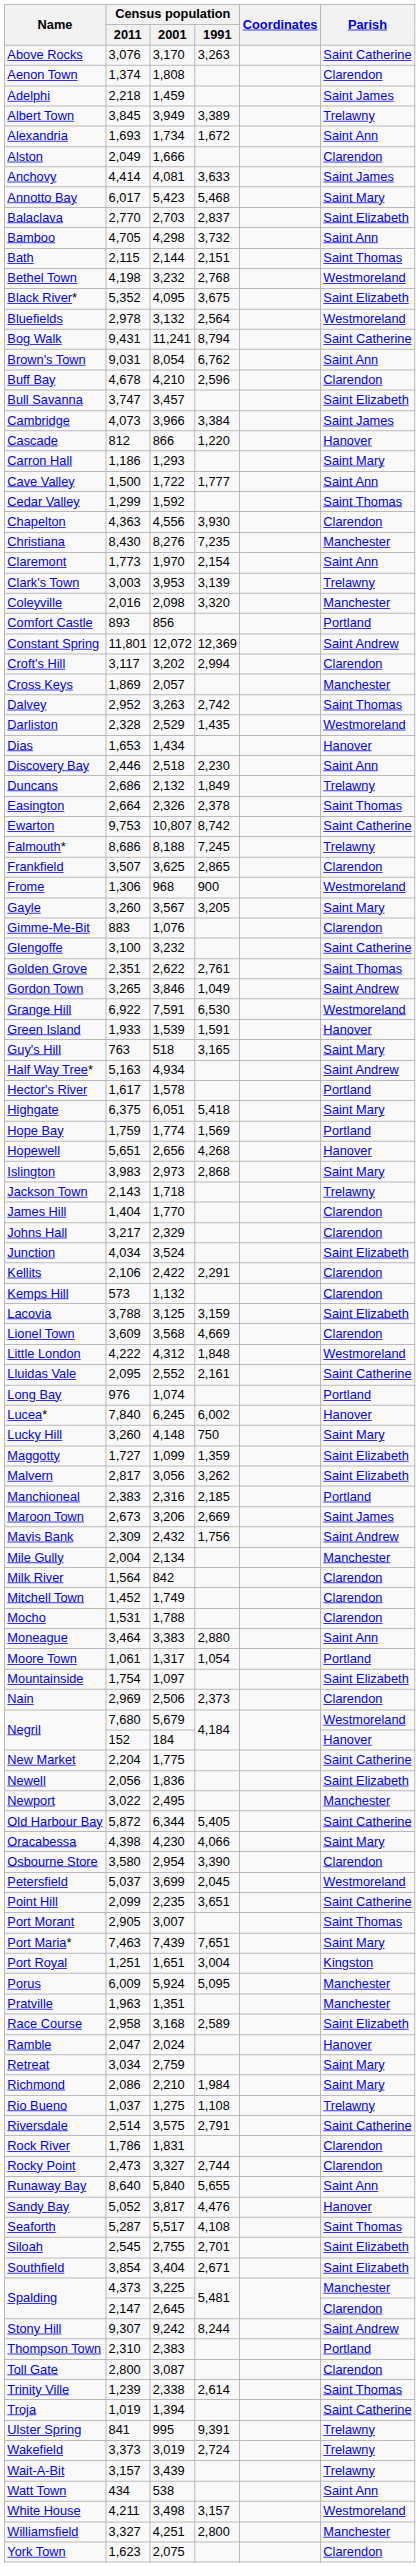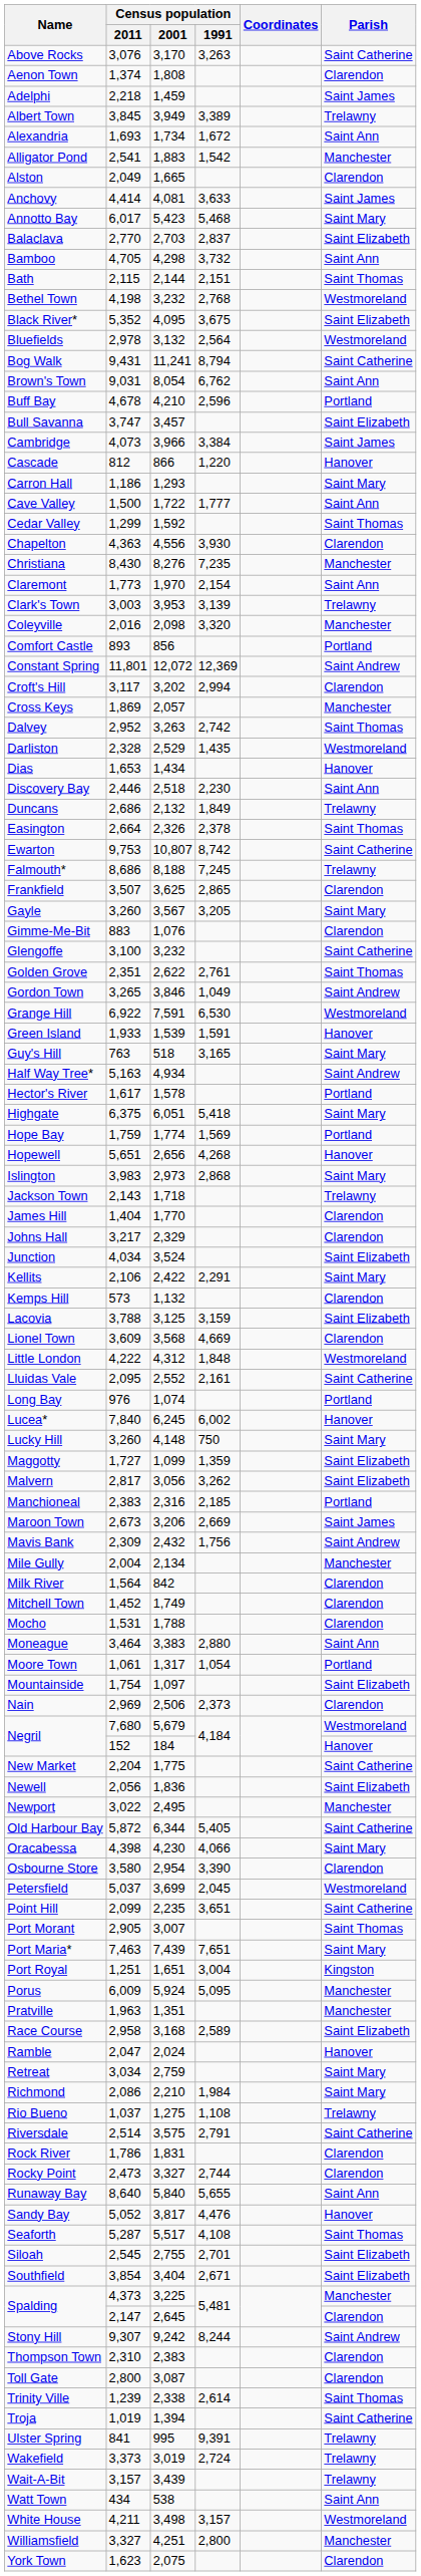 <table class="wikitable sortable">
 <tr>
 <th rowspan="2">Name</th>
 <th colspan="3">Census population</th>
 <th rowspan="2"><a href='#'>Coordinates</a></th>
 <th rowspan="2"><a href='#'>Parish</a></th>
 </tr>
 <tr>
 <th>2011</th>
 <th>2001</th>
 <th>1991</th>
 </tr>
 <tr Portmore>
 <td><a href='#'>Above Rocks</a></td>
 <td>3,076</td>
 <td>3,170</td>
 <td>3,263</td>
 <td></td>
 <td><a href='#'>Saint Catherine</a></td>
 </tr>
 <tr>
 <td><a href='#'>Aenon Town</a></td>
 <td>1,374</td>
 <td>1,808</td>
 <td></td>
 <td></td>
 <td><a href='#'>Clarendon</a></td>
 </tr>
 <tr>
 <td><a href='#'>Adelphi</a></td>
 <td>2,218</td>
 <td>1,459</td>
 <td></td>
 <td></td>
 <td><a href='#'>Saint James</a></td>
 </tr>
 <tr>
 <td><a href='#'>Albert Town</a></td>
 <td>3,845</td>
 <td>3,949</td>
 <td>3,389</td>
 <td></td>
 <td><a href='#'>Trelawny</a></td>
 </tr>
 <tr>
 <td><a href='#'>Alexandria</a></td>
 <td>1,693</td>
 <td>1,734</td>
 <td>1,672</td>
 <td></td>
 <td><a href='#'>Saint Ann</a></td>
 </tr>
 <tr>
+<td><a href='#'>Alligator Pond</a></td>
+<td>2,541</td>
+<td>1,883</td>
+<td>1,542</td>
+<td></td>
+<td><a href='#'>Manchester</a></td>
+</tr>
+<tr>
 <td><a href='#'>Alston</a></td>
 <td>2,049</td>
-<td>1,666</td>
+<td>1,665</td>
 <td></td>
 <td></td>
 <td><a href='#'>Clarendon</a></td>
 </tr>
 <tr>
 <td><a href='#'>Anchovy</a></td>
 <td>4,414</td>
 <td>4,081</td>
 <td>3,633</td>
 <td></td>
 <td><a href='#'>Saint James</a></td>
 </tr>
 <tr>
 <td><a href='#'>Annotto Bay</a></td>
 <td>6,017</td>
 <td>5,423</td>
 <td>5,468</td>
 <td></td>
 <td><a href='#'>Saint Mary</a></td>
 </tr>
 <tr>
 <td><a href='#'>Balaclava</a></td>
 <td>2,770</td>
 <td>2,703</td>
 <td>2,837</td>
 <td></td>
 <td><a href='#'>Saint Elizabeth</a></td>
 </tr>
 <tr>
 <td><a href='#'>Bamboo</a></td>
 <td>4,705</td>
 <td>4,298</td>
 <td>3,732</td>
 <td></td>
 <td><a href='#'>Saint Ann</a></td>
 </tr>
 <tr>
 <td><a href='#'>Bath</a></td>
 <td>2,115</td>
 <td>2,144</td>
 <td>2,151</td>
 <td></td>
 <td><a href='#'>Saint Thomas</a></td>
 </tr>
 <tr>
 <td><a href='#'>Bethel Town</a></td>
 <td>4,198</td>
 <td>3,232</td>
 <td>2,768</td>
 <td></td>
 <td><a href='#'>Westmoreland</a></td>
 </tr>
 <tr>
 <td><a href='#'>Black River</a>*</td>
 <td>5,352</td>
 <td>4,095</td>
 <td>3,675</td>
 <td></td>
 <td><a href='#'>Saint Elizabeth</a></td>
 </tr>
 <tr>
 <td><a href='#'>Bluefields</a></td>
 <td>2,978</td>
 <td>3,132</td>
 <td>2,564</td>
 <td></td>
 <td><a href='#'>Westmoreland</a></td>
 </tr>
 <tr>
 <td><a href='#'>Bog Walk</a></td>
 <td>9,431</td>
 <td>11,241</td>
 <td>8,794</td>
 <td></td>
 <td><a href='#'>Saint Catherine</a></td>
 </tr>
 <tr>
 <td><a href='#'>Brown's Town</a></td>
 <td>9,031</td>
 <td>8,054</td>
 <td>6,762</td>
 <td></td>
 <td><a href='#'>Saint Ann</a></td>
 </tr>
 <tr>
 <td><a href='#'>Buff Bay</a></td>
 <td>4,678</td>
 <td>4,210</td>
 <td>2,596</td>
 <td></td>
-<td><a href='#'>Clarendon</a></td>
+<td><a href='#'>Portland</a></td>
 </tr>
 <tr>
 <td><a href='#'>Bull Savanna</a></td>
 <td>3,747</td>
 <td>3,457</td>
 <td></td>
 <td></td>
 <td><a href='#'>Saint Elizabeth</a></td>
 </tr>
 <tr>
 <td><a href='#'>Cambridge</a></td>
 <td>4,073</td>
 <td>3,966</td>
 <td>3,384</td>
 <td></td>
 <td><a href='#'>Saint James</a></td>
 </tr>
 <tr>
 <td><a href='#'>Cascade</a></td>
 <td>812</td>
 <td>866</td>
 <td>1,220</td>
 <td></td>
 <td><a href='#'>Hanover</a></td>
 </tr>
 <tr>
 <td><a href='#'>Carron Hall</a></td>
 <td>1,186</td>
 <td>1,293</td>
 <td></td>
 <td></td>
 <td><a href='#'>Saint Mary</a></td>
 </tr>
 <tr>
 <td><a href='#'>Cave Valley</a></td>
 <td>1,500</td>
 <td>1,722</td>
 <td>1,777</td>
 <td></td>
 <td><a href='#'>Saint Ann</a></td>
 </tr>
 <tr>
 <td><a href='#'>Cedar Valley</a></td>
 <td>1,299</td>
 <td>1,592</td>
 <td></td>
 <td></td>
 <td><a href='#'>Saint Thomas</a></td>
 </tr>
 <tr>
 <td><a href='#'>Chapelton</a></td>
 <td>4,363</td>
 <td>4,556</td>
 <td>3,930</td>
 <td></td>
 <td><a href='#'>Clarendon</a></td>
 </tr>
 <tr>
 <td><a href='#'>Christiana</a></td>
 <td>8,430</td>
 <td>8,276</td>
 <td>7,235</td>
 <td></td>
 <td><a href='#'>Manchester</a></td>
 </tr>
 <tr>
 <td><a href='#'>Claremont</a></td>
 <td>1,773</td>
 <td>1,970</td>
 <td>2,154</td>
 <td></td>
 <td><a href='#'>Saint Ann</a></td>
 </tr>
 <tr>
 <td><a href='#'>Clark's Town</a></td>
 <td>3,003</td>
 <td>3,953</td>
 <td>3,139</td>
 <td></td>
 <td><a href='#'>Trelawny</a></td>
 </tr>
 <tr>
 <td><a href='#'>Coleyville</a></td>
 <td>2,016</td>
 <td>2,098</td>
 <td>3,320</td>
 <td></td>
 <td><a href='#'>Manchester</a></td>
 </tr>
 <tr>
 <td><a href='#'>Comfort Castle</a></td>
 <td>893</td>
 <td>856</td>
 <td></td>
 <td></td>
 <td><a href='#'>Portland</a></td>
 </tr>
 <tr>
 <td><a href='#'>Constant Spring</a></td>
 <td>11,801</td>
 <td>12,072</td>
 <td>12,369</td>
 <td></td>
 <td><a href='#'>Saint Andrew</a></td>
 </tr>
 <tr>
 <td><a href='#'>Croft's Hill</a></td>
 <td>3,117</td>
 <td>3,202</td>
 <td>2,994</td>
 <td></td>
 <td><a href='#'>Clarendon</a></td>
 </tr>
 <tr>
 <td><a href='#'>Cross Keys</a></td>
 <td>1,869</td>
 <td>2,057</td>
 <td></td>
 <td></td>
 <td><a href='#'>Manchester</a></td>
 </tr>
 <tr>
 <td><a href='#'>Dalvey</a></td>
 <td>2,952</td>
 <td>3,263</td>
 <td>2,742</td>
 <td></td>
 <td><a href='#'>Saint Thomas</a></td>
 </tr>
 <tr>
 <td><a href='#'>Darliston</a></td>
 <td>2,328</td>
 <td>2,529</td>
 <td>1,435</td>
 <td></td>
 <td><a href='#'>Westmoreland</a></td>
 </tr>
 <tr>
 <td><a href='#'>Dias</a></td>
 <td>1,653</td>
 <td>1,434</td>
 <td></td>
 <td></td>
 <td><a href='#'>Hanover</a></td>
 </tr>
 <tr>
 <td><a href='#'>Discovery Bay</a></td>
 <td>2,446</td>
 <td>2,518</td>
 <td>2,230</td>
 <td></td>
 <td><a href='#'>Saint Ann</a></td>
 </tr>
 <tr>
 <td><a href='#'>Duncans</a></td>
 <td>2,686</td>
 <td>2,132</td>
 <td>1,849</td>
 <td></td>
 <td><a href='#'>Trelawny</a></td>
 </tr>
 <tr>
 <td><a href='#'>Easington</a></td>
 <td>2,664</td>
 <td>2,326</td>
 <td>2,378</td>
 <td></td>
 <td><a href='#'>Saint Thomas</a></td>
 </tr>
 <tr>
 <td><a href='#'>Ewarton</a></td>
 <td>9,753</td>
 <td>10,807</td>
 <td>8,742</td>
 <td></td>
 <td><a href='#'>Saint Catherine</a></td>
 </tr>
 <tr>
 <td><a href='#'>Falmouth</a>*</td>
 <td>8,686</td>
 <td>8,188</td>
 <td>7,245</td>
 <td></td>
 <td><a href='#'>Trelawny</a></td>
 </tr>
 <tr>
 <td><a href='#'>Frankfield</a></td>
 <td>3,507</td>
 <td>3,625</td>
 <td>2,865</td>
 <td></td>
 <td><a href='#'>Clarendon</a></td>
 </tr>
 <tr>
-<td><a href='#'>Frome</a></td>
-<td>1,306</td>
-<td>968</td>
-<td>900</td>
-<td></td>
-<td><a href='#'>Westmoreland</a></td>
-</tr>
-<tr>
 <td><a href='#'>Gayle</a></td>
 <td>3,260</td>
 <td>3,567</td>
 <td>3,205</td>
 <td></td>
 <td><a href='#'>Saint Mary</a></td>
 </tr>
 <tr>
 <td><a href='#'>Gimme-Me-Bit</a></td>
 <td>883</td>
 <td>1,076</td>
 <td></td>
 <td></td>
 <td><a href='#'>Clarendon</a></td>
 </tr>
 <tr>
 <td><a href='#'>Glengoffe</a></td>
 <td>3,100</td>
 <td>3,232</td>
 <td></td>
 <td></td>
 <td><a href='#'>Saint Catherine</a></td>
 </tr>
 <tr>
 <td><a href='#'>Golden Grove</a></td>
 <td>2,351</td>
 <td>2,622</td>
 <td>2,761</td>
 <td></td>
 <td><a href='#'>Saint Thomas</a></td>
 </tr>
 <tr>
 <td><a href='#'>Gordon Town</a></td>
 <td>3,265</td>
 <td>3,846</td>
 <td>1,049</td>
 <td></td>
 <td><a href='#'>Saint Andrew</a></td>
 </tr>
 <tr>
 <td><a href='#'>Grange Hill</a></td>
 <td>6,922</td>
 <td>7,591</td>
 <td>6,530</td>
 <td></td>
 <td><a href='#'>Westmoreland</a></td>
 </tr>
 <tr>
 <td><a href='#'>Green Island</a></td>
 <td>1,933</td>
 <td>1,539</td>
 <td>1,591</td>
 <td></td>
 <td><a href='#'>Hanover</a></td>
 </tr>
 <tr>
 <td><a href='#'>Guy's Hill</a></td>
 <td>763</td>
 <td>518</td>
 <td>3,165</td>
 <td></td>
 <td><a href='#'>Saint Mary</a></td>
 </tr>
 <tr>
 <td><a href='#'>Half Way Tree</a>*</td>
 <td>5,163</td>
 <td>4,934</td>
 <td></td>
 <td></td>
 <td><a href='#'>Saint Andrew</a></td>
 </tr>
 <tr>
 <td><a href='#'>Hector's River</a></td>
 <td>1,617</td>
 <td>1,578</td>
 <td></td>
 <td></td>
 <td><a href='#'>Portland</a></td>
 </tr>
 <tr>
 <td><a href='#'>Highgate</a></td>
 <td>6,375</td>
 <td>6,051</td>
 <td>5,418</td>
 <td></td>
 <td><a href='#'>Saint Mary</a></td>
 </tr>
 <tr>
 <td><a href='#'>Hope Bay</a></td>
 <td>1,759</td>
 <td>1,774</td>
 <td>1,569</td>
 <td></td>
 <td><a href='#'>Portland</a></td>
 </tr>
 <tr>
 <td><a href='#'>Hopewell</a></td>
 <td>5,651</td>
 <td>2,656</td>
 <td>4,268</td>
 <td></td>
 <td><a href='#'>Hanover</a></td>
 </tr>
 <tr>
 <td><a href='#'>Islington</a></td>
 <td>3,983</td>
 <td>2,973</td>
 <td>2,868</td>
 <td></td>
 <td><a href='#'>Saint Mary</a></td>
 </tr>
 <tr>
 <td><a href='#'>Jackson Town</a></td>
 <td>2,143</td>
 <td>1,718</td>
 <td></td>
 <td></td>
 <td><a href='#'>Trelawny</a></td>
 </tr>
 <tr>
 <td><a href='#'>James Hill</a></td>
 <td>1,404</td>
 <td>1,770</td>
 <td></td>
 <td></td>
 <td><a href='#'>Clarendon</a></td>
 </tr>
 <tr>
 <td><a href='#'>Johns Hall</a></td>
 <td>3,217</td>
 <td>2,329</td>
 <td></td>
 <td></td>
 <td><a href='#'>Clarendon</a></td>
 </tr>
 <tr>
 <td><a href='#'>Junction</a></td>
 <td>4,034</td>
 <td>3,524</td>
 <td></td>
 <td></td>
 <td><a href='#'>Saint Elizabeth</a></td>
 </tr>
 <tr>
 <td><a href='#'>Kellits</a></td>
 <td>2,106</td>
 <td>2,422</td>
 <td>2,291</td>
 <td></td>
-<td><a href='#'>Clarendon</a></td>
+<td><a href='#'>Saint Mary</a></td>
 </tr>
 <tr>
 <td><a href='#'>Kemps Hill</a></td>
 <td>573</td>
 <td>1,132</td>
 <td></td>
 <td></td>
 <td><a href='#'>Clarendon</a></td>
 </tr>
 <tr>
 <td><a href='#'>Lacovia</a></td>
 <td>3,788</td>
 <td>3,125</td>
 <td>3,159</td>
 <td></td>
 <td><a href='#'>Saint Elizabeth</a></td>
 </tr>
 <tr>
 <td><a href='#'>Lionel Town</a></td>
 <td>3,609</td>
 <td>3,568</td>
 <td>4,669</td>
 <td></td>
 <td><a href='#'>Clarendon</a></td>
 </tr>
 <tr>
 <td><a href='#'>Little London</a></td>
 <td>4,222</td>
 <td>4,312</td>
 <td>1,848</td>
 <td></td>
 <td><a href='#'>Westmoreland</a></td>
 </tr>
 <tr>
 <td><a href='#'>Lluidas Vale</a></td>
 <td>2,095</td>
 <td>2,552</td>
 <td>2,161</td>
 <td></td>
 <td><a href='#'>Saint Catherine</a></td>
 </tr>
 <tr>
 <td><a href='#'>Long Bay</a></td>
 <td>976</td>
 <td>1,074</td>
 <td></td>
 <td></td>
 <td><a href='#'>Portland</a></td>
 </tr>
 <tr>
 <td><a href='#'>Lucea</a>*</td>
 <td>7,840</td>
 <td>6,245</td>
 <td>6,002</td>
 <td></td>
 <td><a href='#'>Hanover</a></td>
 </tr>
 <tr>
 <td><a href='#'>Lucky Hill</a></td>
 <td>3,260</td>
 <td>4,148</td>
 <td>750</td>
 <td></td>
 <td><a href='#'>Saint Mary</a></td>
 </tr>
 <tr>
 <td><a href='#'>Maggotty</a></td>
 <td>1,727</td>
 <td>1,099</td>
 <td>1,359</td>
 <td></td>
 <td><a href='#'>Saint Elizabeth</a></td>
 </tr>
 <tr>
 <td><a href='#'>Malvern</a></td>
 <td>2,817</td>
 <td>3,056</td>
 <td>3,262</td>
 <td></td>
 <td><a href='#'>Saint Elizabeth</a></td>
 </tr>
 <tr>
 <td><a href='#'>Manchioneal</a></td>
 <td>2,383</td>
 <td>2,316</td>
 <td>2,185</td>
 <td></td>
 <td><a href='#'>Portland</a></td>
 </tr>
 <tr>
 <td><a href='#'>Maroon Town</a></td>
 <td>2,673</td>
 <td>3,206</td>
 <td>2,669</td>
 <td></td>
 <td><a href='#'>Saint James</a></td>
 </tr>
 <tr>
 <td><a href='#'>Mavis Bank</a></td>
 <td>2,309</td>
 <td>2,432</td>
 <td>1,756</td>
 <td></td>
 <td><a href='#'>Saint Andrew</a></td>
 </tr>
 <tr>
 <td><a href='#'>Mile Gully</a></td>
 <td>2,004</td>
 <td>2,134</td>
 <td></td>
 <td></td>
 <td><a href='#'>Manchester</a></td>
 </tr>
 <tr>
 <td><a href='#'>Milk River</a></td>
 <td>1,564</td>
 <td>842</td>
 <td></td>
 <td></td>
 <td><a href='#'>Clarendon</a></td>
 </tr>
 <tr>
 <td><a href='#'>Mitchell Town</a></td>
 <td>1,452</td>
 <td>1,749</td>
 <td></td>
 <td></td>
 <td><a href='#'>Clarendon</a></td>
 </tr>
 <tr>
 <td><a href='#'>Mocho</a></td>
 <td>1,531</td>
 <td>1,788</td>
 <td></td>
 <td></td>
 <td><a href='#'>Clarendon</a></td>
 </tr>
 <tr>
 <td><a href='#'>Moneague</a></td>
 <td>3,464</td>
 <td>3,383</td>
 <td>2,880</td>
 <td></td>
 <td><a href='#'>Saint Ann</a></td>
 </tr>
 <tr>
 <td><a href='#'>Moore Town</a></td>
 <td>1,061</td>
 <td>1,317</td>
 <td>1,054</td>
 <td></td>
 <td><a href='#'>Portland</a></td>
 </tr>
 <tr>
 <td><a href='#'>Mountainside</a></td>
 <td>1,754</td>
 <td>1,097</td>
 <td></td>
 <td></td>
 <td><a href='#'>Saint Elizabeth</a></td>
 </tr>
 <tr>
 <td><a href='#'>Nain</a></td>
 <td>2,969</td>
 <td>2,506</td>
 <td>2,373</td>
 <td></td>
 <td><a href='#'>Clarendon</a></td>
 </tr>
 <tr>
 <td rowspan="2"><a href='#'>Negril</a></td>
 <td>7,680</td>
 <td>5,679</td>
 <td rowspan="2">4,184</td>
 <td rowspan="2"></td>
 <td><a href='#'>Westmoreland</a></td>
 </tr>
 <tr>
 <td>152</td>
 <td>184</td>
 <td><a href='#'>Hanover</a></td>
 </tr>
 <tr>
 <td><a href='#'>New Market</a></td>
 <td>2,204</td>
 <td>1,775</td>
 <td></td>
 <td></td>
 <td><a href='#'>Saint Catherine</a></td>
 </tr>
 <tr>
 <td><a href='#'>Newell</a></td>
 <td>2,056</td>
 <td>1,836</td>
 <td></td>
 <td></td>
 <td><a href='#'>Saint Elizabeth</a></td>
 </tr>
 <tr>
 <td><a href='#'>Newport</a></td>
 <td>3,022</td>
 <td>2,495</td>
 <td></td>
 <td></td>
 <td><a href='#'>Manchester</a></td>
 </tr>
 <tr>
 <td><a href='#'>Old Harbour Bay</a></td>
 <td>5,872</td>
 <td>6,344</td>
 <td>5,405</td>
 <td></td>
 <td><a href='#'>Saint Catherine</a></td>
 </tr>
 <tr>
 <td><a href='#'>Oracabessa</a></td>
 <td>4,398</td>
 <td>4,230</td>
 <td>4,066</td>
 <td></td>
 <td><a href='#'>Saint Mary</a></td>
 </tr>
 <tr>
 <td><a href='#'>Osbourne Store</a></td>
 <td>3,580</td>
 <td>2,954</td>
 <td>3,390</td>
 <td></td>
 <td><a href='#'>Clarendon</a></td>
 </tr>
 <tr>
 <td><a href='#'>Petersfield</a></td>
 <td>5,037</td>
 <td>3,699</td>
 <td>2,045</td>
 <td></td>
 <td><a href='#'>Westmoreland</a></td>
 </tr>
 <tr>
 <td><a href='#'>Point Hill</a></td>
 <td>2,099</td>
 <td>2,235</td>
 <td>3,651</td>
 <td></td>
 <td><a href='#'>Saint Catherine</a></td>
 </tr>
 <tr>
 <td><a href='#'>Port Morant</a></td>
 <td>2,905</td>
 <td>3,007</td>
 <td></td>
 <td></td>
 <td><a href='#'>Saint Thomas</a></td>
 </tr>
 <tr>
 <td><a href='#'>Port Maria</a>*</td>
 <td>7,463</td>
 <td>7,439</td>
 <td>7,651</td>
 <td></td>
 <td><a href='#'>Saint Mary</a></td>
 </tr>
 <tr>
 <td><a href='#'>Port Royal</a></td>
 <td>1,251</td>
 <td>1,651</td>
 <td>3,004</td>
 <td></td>
 <td><a href='#'>Kingston</a></td>
 </tr>
 <tr>
 <td><a href='#'>Porus</a></td>
 <td>6,009</td>
 <td>5,924</td>
 <td>5,095</td>
 <td></td>
 <td><a href='#'>Manchester</a></td>
 </tr>
 <tr>
 <td><a href='#'>Pratville</a></td>
 <td>1,963</td>
 <td>1,351</td>
 <td></td>
 <td></td>
 <td><a href='#'>Manchester</a></td>
 </tr>
 <tr>
 <td><a href='#'>Race Course</a></td>
 <td>2,958</td>
 <td>3,168</td>
 <td>2,589</td>
 <td></td>
 <td><a href='#'>Saint Elizabeth</a></td>
 </tr>
 <tr>
 <td><a href='#'>Ramble</a></td>
 <td>2,047</td>
 <td>2,024</td>
 <td></td>
 <td></td>
 <td><a href='#'>Hanover</a></td>
 </tr>
 <tr>
 <td><a href='#'>Retreat</a></td>
 <td>3,034</td>
 <td>2,759</td>
 <td></td>
 <td></td>
 <td><a href='#'>Saint Mary</a></td>
 </tr>
 <tr>
 <td><a href='#'>Richmond</a></td>
 <td>2,086</td>
 <td>2,210</td>
 <td>1,984</td>
 <td></td>
 <td><a href='#'>Saint Mary</a></td>
 </tr>
 <tr>
 <td><a href='#'>Rio Bueno</a></td>
 <td>1,037</td>
 <td>1,275</td>
 <td>1,108</td>
 <td></td>
 <td><a href='#'>Trelawny</a></td>
 </tr>
 <tr>
 <td><a href='#'>Riversdale</a></td>
 <td>2,514</td>
 <td>3,575</td>
 <td>2,791</td>
 <td></td>
 <td><a href='#'>Saint Catherine</a></td>
 </tr>
 <tr>
 <td><a href='#'>Rock River</a></td>
 <td>1,786</td>
 <td>1,831</td>
 <td></td>
 <td></td>
 <td><a href='#'>Clarendon</a></td>
 </tr>
 <tr>
 <td><a href='#'>Rocky Point</a></td>
 <td>2,473</td>
 <td>3,327</td>
 <td>2,744</td>
 <td></td>
 <td><a href='#'>Clarendon</a></td>
 </tr>
 <tr>
 <td><a href='#'>Runaway Bay</a></td>
 <td>8,640</td>
 <td>5,840</td>
 <td>5,655</td>
 <td></td>
 <td><a href='#'>Saint Ann</a></td>
 </tr>
 <tr>
 <td><a href='#'>Sandy Bay</a></td>
 <td>5,052</td>
 <td>3,817</td>
 <td>4,476</td>
 <td></td>
 <td><a href='#'>Hanover</a></td>
 </tr>
 <tr>
 <td><a href='#'>Seaforth</a></td>
 <td>5,287</td>
 <td>5,517</td>
 <td>4,108</td>
 <td></td>
 <td><a href='#'>Saint Thomas</a></td>
 </tr>
 <tr>
 <td><a href='#'>Siloah</a></td>
 <td>2,545</td>
 <td>2,755</td>
 <td>2,701</td>
 <td></td>
 <td><a href='#'>Saint Elizabeth</a></td>
 </tr>
 <tr>
 <td><a href='#'>Southfield</a></td>
 <td>3,854</td>
 <td>3,404</td>
 <td>2,671</td>
 <td></td>
 <td><a href='#'>Saint Elizabeth</a></td>
 </tr>
 <tr>
 <td rowspan="2"><a href='#'>Spalding</a></td>
 <td>4,373</td>
 <td>3,225</td>
 <td rowspan="2">5,481</td>
 <td rowspan="2"></td>
 <td><a href='#'>Manchester</a></td>
 </tr>
 <tr>
 <td>2,147</td>
 <td>2,645</td>
 <td><a href='#'>Clarendon</a></td>
 </tr>
 <tr>
 <td><a href='#'>Stony Hill</a></td>
 <td>9,307</td>
 <td>9,242</td>
 <td>8,244</td>
 <td></td>
 <td><a href='#'>Saint Andrew</a></td>
 </tr>
 <tr>
 <td><a href='#'>Thompson Town</a></td>
 <td>2,310</td>
 <td>2,383</td>
 <td></td>
 <td></td>
-<td><a href='#'>Portland</a></td>
+<td><a href='#'>Clarendon</a></td>
 </tr>
 <tr>
 <td><a href='#'>Toll Gate</a></td>
 <td>2,800</td>
 <td>3,087</td>
 <td></td>
 <td></td>
 <td><a href='#'>Clarendon</a></td>
 </tr>
 <tr>
 <td><a href='#'>Trinity Ville</a></td>
 <td>1,239</td>
 <td>2,338</td>
 <td>2,614</td>
 <td></td>
 <td><a href='#'>Saint Thomas</a></td>
 </tr>
 <tr>
 <td><a href='#'>Troja</a></td>
 <td>1,019</td>
 <td>1,394</td>
 <td></td>
 <td></td>
 <td><a href='#'>Saint Catherine</a></td>
 </tr>
 <tr>
 <td><a href='#'>Ulster Spring</a></td>
 <td>841</td>
 <td>995</td>
 <td>9,391</td>
 <td></td>
 <td><a href='#'>Trelawny</a></td>
 </tr>
 <tr>
 <td><a href='#'>Wakefield</a></td>
 <td>3,373</td>
 <td>3,019</td>
 <td>2,724</td>
 <td></td>
 <td><a href='#'>Trelawny</a></td>
 </tr>
 <tr>
 <td><a href='#'>Wait-A-Bit</a></td>
 <td>3,157</td>
 <td>3,439</td>
 <td></td>
 <td></td>
 <td><a href='#'>Trelawny</a></td>
 </tr>
 <tr>
 <td><a href='#'>Watt Town</a></td>
 <td>434</td>
 <td>538</td>
 <td></td>
 <td></td>
 <td><a href='#'>Saint Ann</a></td>
 </tr>
 <tr>
 <td><a href='#'>White House</a></td>
 <td>4,211</td>
 <td>3,498</td>
 <td>3,157</td>
 <td></td>
 <td><a href='#'>Westmoreland</a></td>
 </tr>
 <tr>
 <td><a href='#'>Williamsfield</a></td>
 <td>3,327</td>
 <td>4,251</td>
 <td>2,800</td>
 <td></td>
 <td><a href='#'>Manchester</a></td>
 </tr>
 <tr>
 <td><a href='#'>York Town</a></td>
 <td>1,623</td>
 <td>2,075</td>
 <td></td>
 <td></td>
 <td><a href='#'>Clarendon</a></td>
 </tr>
 </table>
